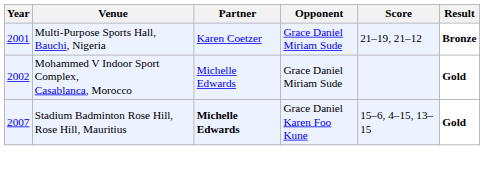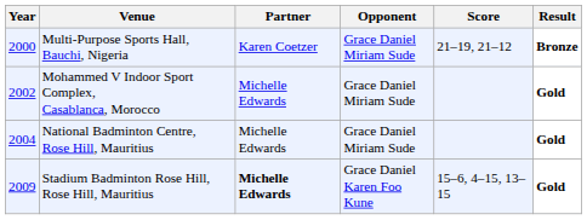 <table class="sortable wikitable" style="font-size: 90%;">
 <tr>
 <th>Year</th>
 <th>Venue</th>
 <th>Partner</th>
 <th>Opponent</th>
 <th>Score</th>
 <th>Result</th>
 </tr>
 <tr style="background:#ECF2FF">
-<td align="center"><a href='#'>2001</a></td>
+<td align="center"><a href='#'>2000</a></td>
 <td align="left">Multi-Purpose Sports Hall,<br><a href='#'>Bauchi</a>, Nigeria</td>
 <td align="left"> <a href='#'>Karen Coetzer</a></td>
 <td align="left"> <a href='#'>Grace Daniel</a><br> <a href='#'>Miriam Sude</a></td>
 <td align="left">21–19, 21–12</td>
 <td style="text-align:left; background:white"> <strong>Bronze</strong></td>
 </tr>
 <tr style="background:#ECF2FF">
 <td align="center"><a href='#'>2002</a></td>
 <td align="left">Mohammed V Indoor Sport Complex,<br><a href='#'>Casablanca</a>, Morocco</td>
 <td align="left"> <a href='#'>Michelle Edwards</a></td>
 <td align="left"> Grace Daniel<br> Miriam Sude</td>
 <td align="left"></td>
 <td style="text-align:left; background:white"> <strong>Gold</strong></td>
 </tr>
 <tr style="background:#ECF2FF">
-<td align="center"><a href='#'>2007</a></td>
+<td align="center"><a href='#'>2004</a></td>
+<td align="left">National Badminton Centre,<br><a href='#'>Rose Hill</a>, Mauritius</td>
+<td align="left"> Michelle Edwards</td>
+<td align="left"> Grace Daniel<br> Miriam Sude</td>
+<td align="left"></td>
+<td style="text-align:left; background:white"> <strong>Gold</strong></td>
+</tr>
+<tr style="background:#ECF2FF">
+<td align="center"><a href='#'>2009</a></td>
 <td align="left">Stadium Badminton Rose Hill,<br>Rose Hill, Mauritius</td>
 <td align="left"><strong> Michelle Edwards</strong></td>
 <td align="left"> Grace Daniel<br> <a href='#'>Karen Foo Kune</a></td>
 <td align="left">15–6, 4–15, 13–15</td>
 <td style="text-align:left; background:white"> <strong>Gold</strong></td>
 </tr>
 </table>
